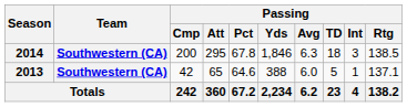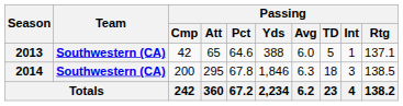 <table class="wikitable" style="text-align:center;">
 <tr>
 <th rowspan="2">Season</th>
 <th rowspan="2">Team</th>
 <th colspan="8">Passing</th>
 </tr>
 <tr>
 <th>Cmp</th>
 <th>Att</th>
 <th>Pct</th>
 <th>Yds</th>
 <th>Avg</th>
 <th>TD</th>
 <th>Int</th>
 <th>Rtg</th>
 </tr>
 <tr>
+<th>2013</th>
+<th><a href='#'>Southwestern (CA)</a></th>
+<td>42</td>
+<td>65</td>
+<td>64.6</td>
+<td>388</td>
+<td>6.0</td>
+<td>5</td>
+<td>1</td>
+<td>137.1</td>
+</tr>
+<tr>
 <th>2014</th>
 <th><a href='#'>Southwestern (CA)</a></th>
 <td>200</td>
 <td>295</td>
 <td>67.8</td>
 <td>1,846</td>
 <td>6.3</td>
 <td>18</td>
 <td>3</td>
 <td>138.5</td>
-</tr>
-<tr>
-<th>2013</th>
-<th><a href='#'>Southwestern (CA)</a></th>
-<td>42</td>
-<td>65</td>
-<td>64.6</td>
-<td>388</td>
-<td>6.0</td>
-<td>5</td>
-<td>1</td>
-<td>137.1</td>
 </tr>
 <tr>
 <th colspan="2">Totals</th>
 <th>242</th>
 <th>360</th>
 <th>67.2</th>
 <th>2,234</th>
 <th>6.2</th>
 <th>23</th>
 <th>4</th>
 <th>138.2</th>
 </tr>
 </table>
